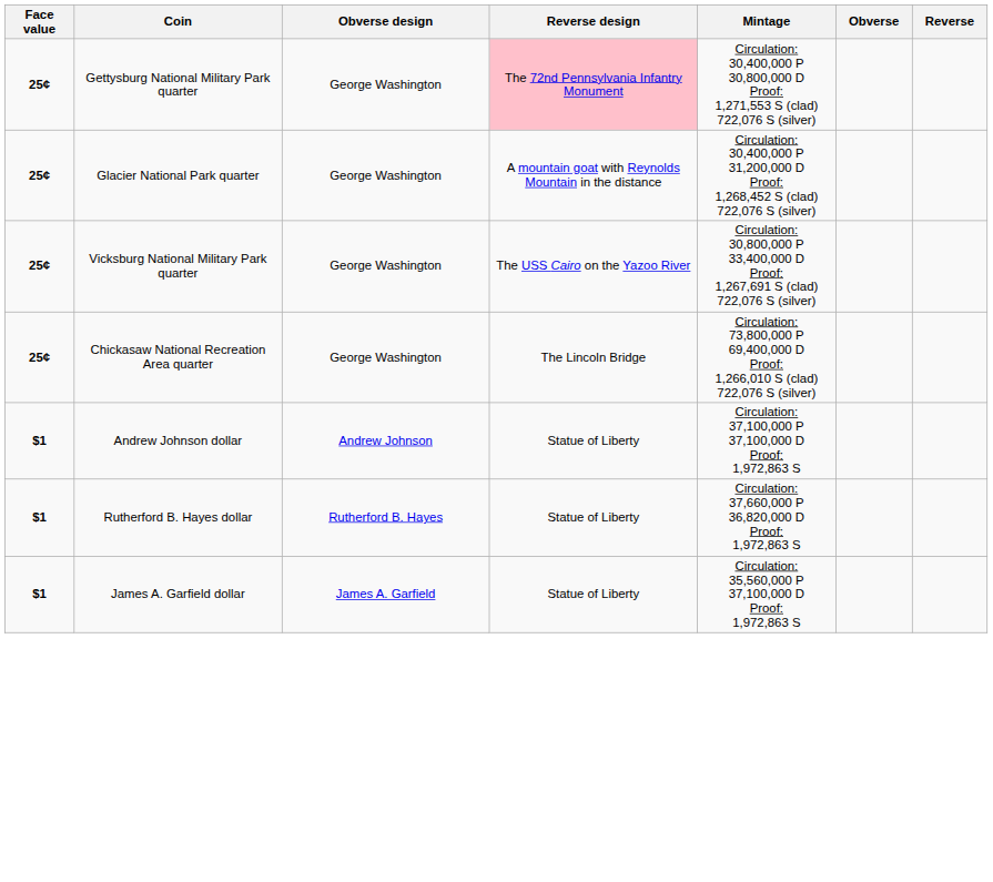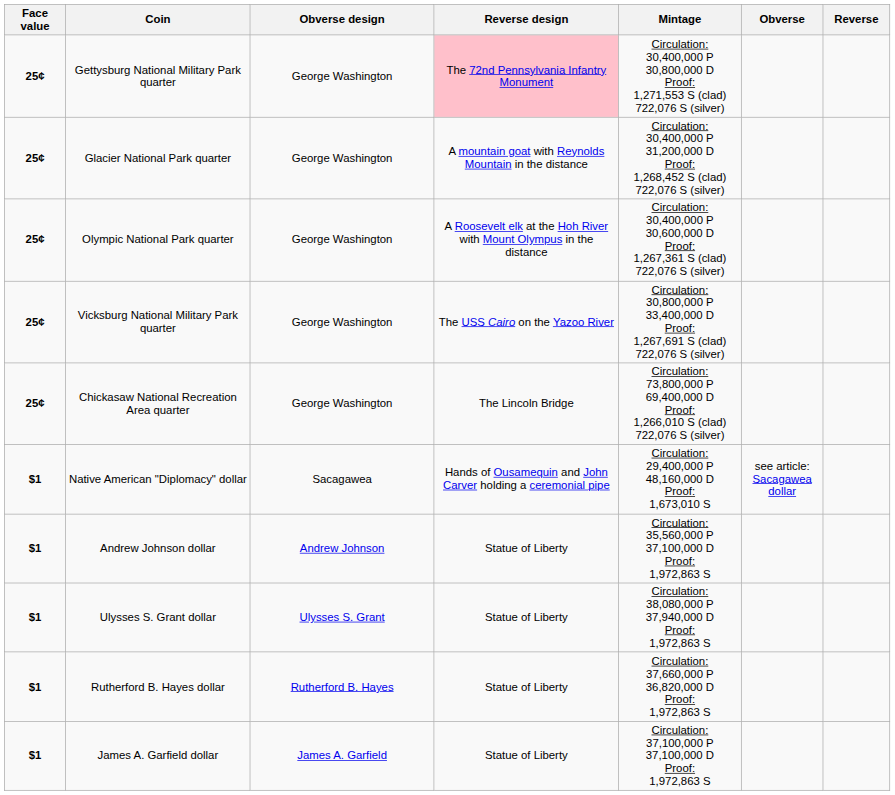 <table class="wikitable">
 <tr>
 <th width="5%">Face value</th>
 <th width="15%">Coin</th>
 <th width="15%">Obverse design</th>
 <th width="15%">Reverse design</th>
 <th width="10%">Mintage</th>
 <th width="5%">Obverse</th>
 <th width="5%">Reverse</th>
 </tr>
 <tr>
 <td align="center"><strong>25¢</strong></td>
 <td align="center">Gettysburg National Military Park quarter</td>
 <td align="center">George Washington</td>
 <td align="center" style="background: pink;">The <a href='#'>72nd Pennsylvania Infantry Monument</a></td>
 <td align="center"><u>Circulation:</u><br>30,400,000 P<br>30,800,000 D<br><u>Proof:</u><br>1,271,553 S (clad)<br>722,076 S (silver)</td>
 <td></td>
 <td></td>
 </tr>
 <tr>
 <td align="center"><strong>25¢</strong></td>
 <td align="center">Glacier National Park quarter</td>
 <td align="center">George Washington</td>
 <td align="center">A <a href='#'>mountain goat</a> with <a href='#'>Reynolds Mountain</a> in the distance</td>
 <td align="center"><u>Circulation:</u><br>30,400,000 P<br>31,200,000 D<br><u>Proof:</u><br>1,268,452 S (clad)<br>722,076 S (silver)</td>
 <td></td>
 <td></td>
 </tr>
 <tr>
 <td align="center"><strong>25¢</strong></td>
+<td align="center">Olympic National Park quarter</td>
+<td align="center">George Washington</td>
+<td align="center">A <a href='#'>Roosevelt elk</a> at the <a href='#'>Hoh River</a> with <a href='#'>Mount Olympus</a> in the distance</td>
+<td align="center"><u>Circulation:</u><br>30,400,000 P<br>30,600,000 D<br><u>Proof:</u><br>1,267,361 S (clad)<br>722,076 S (silver)</td>
+<td></td>
+<td></td>
+</tr>
+<tr>
+<td align="center"><strong>25¢</strong></td>
 <td align="center">Vicksburg National Military Park quarter</td>
 <td align="center">George Washington</td>
 <td align="center">The <a href='#'>USS <em>Cairo</em></a> on the <a href='#'>Yazoo River</a></td>
 <td align="center"><u>Circulation:</u><br>30,800,000 P<br>33,400,000 D<br><u>Proof:</u><br>1,267,691 S (clad)<br>722,076 S (silver)</td>
 <td></td>
 <td></td>
 </tr>
 <tr>
 <td align="center"><strong>25¢</strong></td>
 <td align="center">Chickasaw National Recreation Area quarter</td>
 <td align="center">George Washington</td>
 <td align="center">The Lincoln Bridge</td>
 <td align="center"><u>Circulation:</u><br>73,800,000 P<br>69,400,000 D<br><u>Proof:</u><br>1,266,010 S (clad)<br>722,076 S (silver)</td>
 <td></td>
 <td></td>
 </tr>
 <tr>
 <td align="center"><strong>$1</strong></td>
+<td align="center">Native American "Diplomacy" dollar</td>
+<td align="center">Sacagawea</td>
+<td align="center">Hands of <a href='#'>Ousamequin</a> and <a href='#'>John Carver</a> holding a <a href='#'>ceremonial pipe</a></td>
+<td align="center"><u>Circulation:</u><br>29,400,000 P<br>48,160,000 D<br><u>Proof:</u><br>1,673,010 S</td>
+<td align="center">see article: <a href='#'>Sacagawea dollar</a></td>
+<td></td>
+</tr>
+<tr>
+<td align="center"><strong>$1</strong></td>
 <td align="center">Andrew Johnson dollar</td>
 <td align="center"><a href='#'>Andrew Johnson</a></td>
 <td align="center">Statue of Liberty</td>
-<td align="center"><u>Circulation:</u><br>37,100,000 P<br>37,100,000 D<br><u>Proof:</u><br>1,972,863 S</td>
+<td align="center"><u>Circulation:</u><br>35,560,000 P<br>37,100,000 D<br><u>Proof:</u><br>1,972,863 S</td>
+<td></td>
+<td></td>
+</tr>
+<tr>
+<td align="center"><strong>$1</strong></td>
+<td align="center">Ulysses S. Grant dollar</td>
+<td align="center"><a href='#'>Ulysses S. Grant</a></td>
+<td align="center">Statue of Liberty</td>
+<td align="center"><u>Circulation:</u><br>38,080,000 P<br>37,940,000 D<br><u>Proof:</u><br>1,972,863 S</td>
 <td></td>
 <td></td>
 </tr>
 <tr>
 <td align="center"><strong>$1</strong></td>
 <td align="center">Rutherford B. Hayes dollar</td>
 <td align="center"><a href='#'>Rutherford B. Hayes</a></td>
 <td align="center">Statue of Liberty</td>
 <td align="center"><u>Circulation:</u><br>37,660,000 P<br>36,820,000 D<br><u>Proof:</u><br>1,972,863 S</td>
 <td></td>
 <td></td>
 </tr>
 <tr>
 <td align="center"><strong>$1</strong></td>
 <td align="center">James A. Garfield dollar</td>
 <td align="center"><a href='#'>James A. Garfield</a></td>
 <td align="center">Statue of Liberty</td>
-<td align="center"><u>Circulation:</u><br>35,560,000 P<br>37,100,000 D<br><u>Proof:</u><br>1,972,863 S</td>
+<td align="center"><u>Circulation:</u><br>37,100,000 P<br>37,100,000 D<br><u>Proof:</u><br>1,972,863 S</td>
 <td></td>
 <td></td>
 </tr>
 </table>
